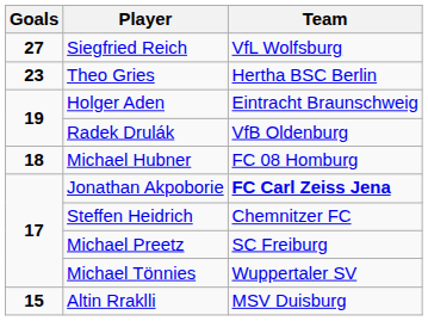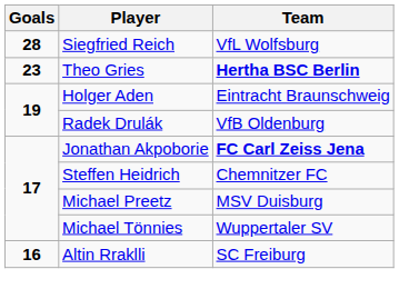 <table class="wikitable">
 <tr>
 <th>Goals</th>
 <th>Player</th>
 <th>Team</th>
 </tr>
 <tr>
-<td rowspan="1" align=center><strong>27</strong></td>
+<td rowspan="1" align=center><strong>28</strong></td>
 <td> <a href='#'>Siegfried Reich</a></td>
 <td><a href='#'>VfL Wolfsburg</a></td>
 </tr>
 <tr>
 <td rowspan="1" align=center><strong>23</strong></td>
 <td> <a href='#'>Theo Gries</a></td>
-<td><a href='#'>Hertha BSC Berlin</a></td>
+<td><strong><a href='#'>Hertha BSC Berlin</a></strong></td>
 </tr>
 <tr>
 <td rowspan="2" align=center><strong>19</strong></td>
 <td> <a href='#'>Holger Aden</a></td>
 <td><a href='#'>Eintracht Braunschweig</a></td>
 </tr>
 <tr>
 <td> <a href='#'>Radek Drulák</a></td>
 <td><a href='#'>VfB Oldenburg</a></td>
-</tr>
-<tr>
-<td rowspan="1" align=center><strong>18</strong></td>
-<td> <a href='#'>Michael Hubner</a></td>
-<td><a href='#'>FC 08 Homburg</a></td>
 </tr>
 <tr>
 <td rowspan="4" align=center><strong>17</strong></td>
 <td> <a href='#'>Jonathan Akpoborie</a></td>
 <td><strong><a href='#'>FC Carl Zeiss Jena</a></strong></td>
 </tr>
 <tr>
 <td> <a href='#'>Steffen Heidrich</a></td>
 <td><a href='#'>Chemnitzer FC</a></td>
 </tr>
 <tr>
 <td> <a href='#'>Michael Preetz</a></td>
-<td><a href='#'>SC Freiburg</a></td>
+<td><a href='#'>MSV Duisburg</a></td>
 </tr>
 <tr>
 <td> <a href='#'>Michael Tönnies</a></td>
 <td><a href='#'>Wuppertaler SV</a></td>
 </tr>
 <tr>
-<td rowspan="1" align=center><strong>15</strong></td>
+<td rowspan="1" align=center><strong>16</strong></td>
 <td> <a href='#'>Altin Rraklli</a></td>
-<td><a href='#'>MSV Duisburg</a></td>
+<td><a href='#'>SC Freiburg</a></td>
 </tr>
 </table>
